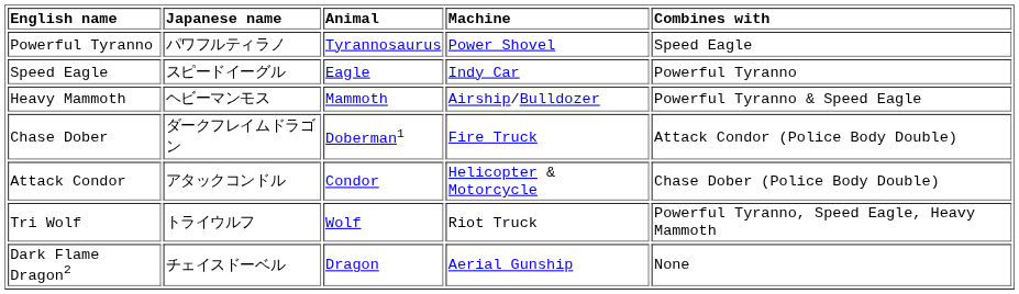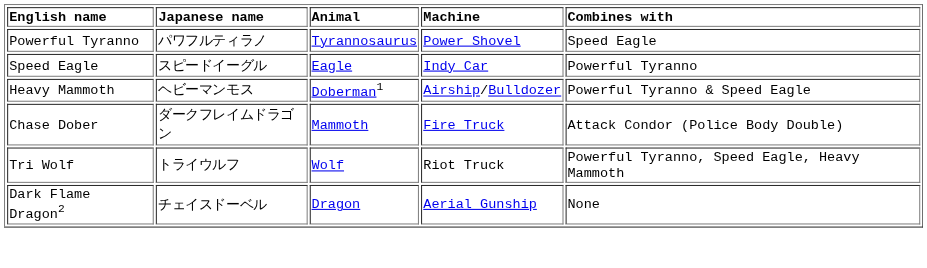 <table border=1>
 <tr>
 <td><strong>English name</strong></td>
 <td><strong>Japanese name</strong></td>
 <td><strong>Animal</strong></td>
 <td><strong>Machine</strong></td>
 <td><strong>Combines with</strong></td>
 </tr>
 <tr>
 <td>Powerful Tyranno</td>
 <td>パワフルティラノ</td>
 <td><a href='#'>Tyrannosaurus</a></td>
 <td><a href='#'>Power Shovel</a></td>
 <td>Speed Eagle</td>
 </tr>
 <tr>
 <td>Speed Eagle</td>
 <td>スピードイーグル</td>
 <td><a href='#'>Eagle</a></td>
 <td><a href='#'>Indy Car</a></td>
 <td>Powerful Tyranno</td>
 </tr>
 <tr>
 <td>Heavy Mammoth</td>
 <td>ヘビーマンモス</td>
-<td><a href='#'>Mammoth</a></td>
+<td><a href='#'>Doberman</a><sup>1</sup></td>
 <td><a href='#'>Airship</a>/<a href='#'>Bulldozer</a></td>
 <td>Powerful Tyranno & Speed Eagle</td>
 </tr>
 <tr>
 <td>Chase Dober</td>
 <td>ダークフレイムドラゴン</td>
-<td><a href='#'>Doberman</a><sup>1</sup></td>
+<td><a href='#'>Mammoth</a></td>
 <td><a href='#'>Fire Truck</a></td>
 <td>Attack Condor (Police Body Double)</td>
-</tr>
-<tr>
-<td>Attack Condor</td>
-<td>アタックコンドル</td>
-<td><a href='#'>Condor</a></td>
-<td><a href='#'>Helicopter</a> & <a href='#'>Motorcycle</a></td>
-<td>Chase Dober (Police Body Double)</td>
 </tr>
 <tr>
 <td>Tri Wolf</td>
 <td>トライウルフ</td>
 <td><a href='#'>Wolf</a></td>
 <td>Riot Truck</td>
 <td>Powerful Tyranno, Speed Eagle, Heavy Mammoth</td>
 </tr>
 <tr>
 <td>Dark Flame Dragon<sup>2</sup></td>
 <td>チェイスドーベル</td>
 <td><a href='#'>Dragon</a></td>
 <td><a href='#'>Aerial Gunship</a></td>
 <td>None</td>
 </tr>
 </table>
